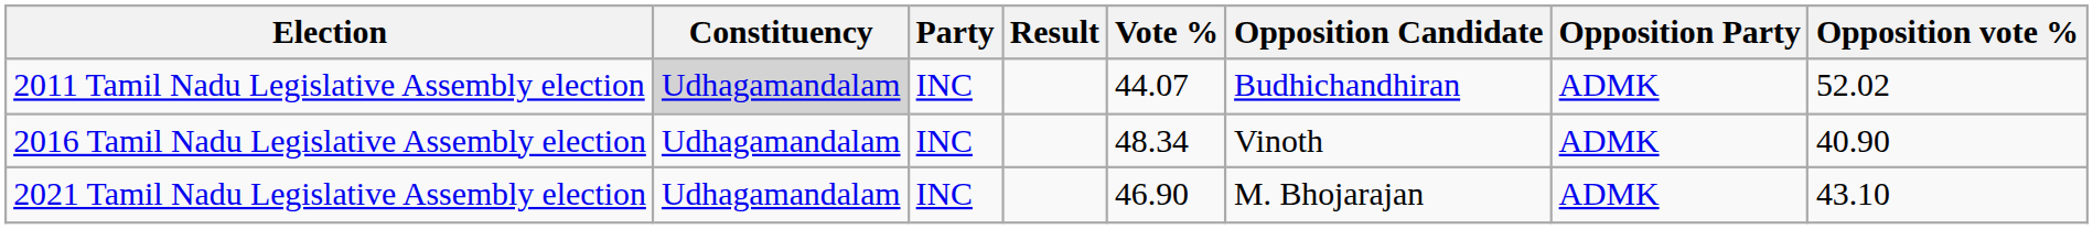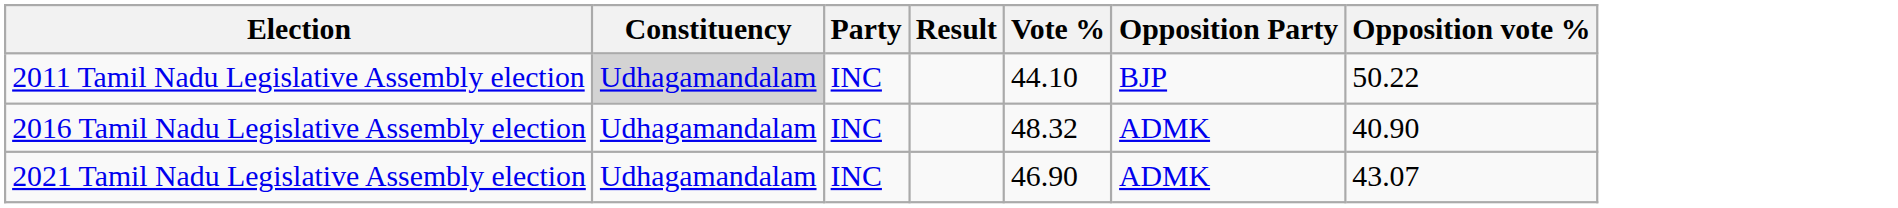 <table class="sortable wikitable"style="font-size: 85%">
 <tr>
 <th>Election</th>
 <th>Constituency</th>
 <th>Party</th>
 <th>Result</th>
 <th>Vote %</th>
-<th>Opposition Candidate</th>
 <th>Opposition Party</th>
 <th>Opposition vote %</th>
 </tr>
 <tr>
 <td><a href='#'>2011 Tamil Nadu Legislative Assembly election</a></td>
 <td style="background: lightgrey;"><a href='#'>Udhagamandalam</a></td>
 <td><a href='#'>INC</a></td>
 <td></td>
-<td>44.07</td>
-<td><a href='#'>Budhichandhiran</a></td>
-<td><a href='#'>ADMK</a></td>
-<td>52.02</td>
+<td>44.10</td>
+<td><a href='#'>BJP</a></td>
+<td>50.22</td>
 </tr>
 <tr>
 <td><a href='#'>2016 Tamil Nadu Legislative Assembly election</a></td>
 <td><a href='#'>Udhagamandalam</a></td>
 <td><a href='#'>INC</a></td>
 <td></td>
-<td>48.34</td>
-<td>Vinoth</td>
+<td>48.32</td>
 <td><a href='#'>ADMK</a></td>
 <td>40.90</td>
 </tr>
 <tr>
 <td><a href='#'>2021 Tamil Nadu Legislative Assembly election</a></td>
 <td><a href='#'>Udhagamandalam</a></td>
 <td><a href='#'>INC</a></td>
 <td></td>
 <td>46.90</td>
-<td>M. Bhojarajan</td>
 <td><a href='#'>ADMK</a></td>
-<td>43.10</td>
+<td>43.07</td>
 </tr>
 </table>
